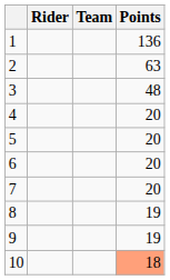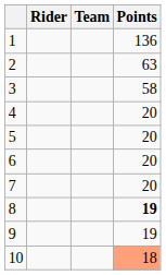 <table class="wikitable">
 <tr>
 <th></th>
 <th>Rider</th>
 <th>Team</th>
 <th>Points</th>
 </tr>
 <tr>
 <td>1</td>
 <td> </td>
 <td></td>
 <td align=right>136</td>
 </tr>
 <tr>
 <td>2</td>
 <td></td>
 <td></td>
 <td align=right>63</td>
 </tr>
 <tr>
 <td>3</td>
 <td></td>
 <td></td>
-<td align=right>48</td>
+<td align=right>58</td>
 </tr>
 <tr>
 <td>4</td>
 <td></td>
 <td></td>
 <td align=right>20</td>
 </tr>
 <tr>
 <td>5</td>
 <td></td>
 <td></td>
 <td align=right>20</td>
 </tr>
 <tr>
 <td>6</td>
 <td></td>
 <td></td>
 <td align=right>20</td>
 </tr>
 <tr>
 <td>7</td>
 <td></td>
 <td></td>
 <td align=right>20</td>
 </tr>
 <tr>
 <td>8</td>
 <td></td>
 <td></td>
-<td align=right>19</td>
+<td align=right><strong>19</strong></td>
 </tr>
 <tr>
 <td>9</td>
 <td></td>
 <td></td>
 <td align=right>19</td>
 </tr>
 <tr>
 <td>10</td>
 <td></td>
 <td></td>
 <td align=right style="background: lightsalmon;">18</td>
 </tr>
 </table>
